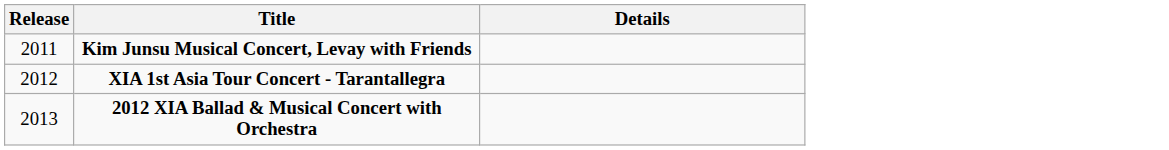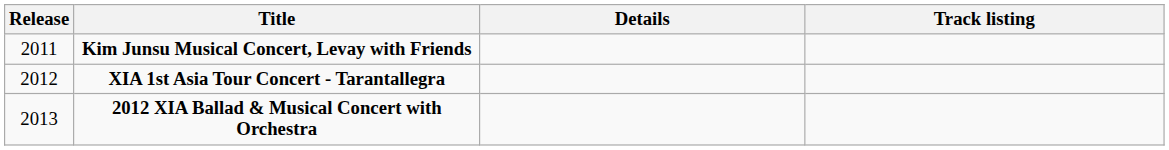 <table class="wikitable">
 <tr>
 <th>Release</th>
 <th width=340px>Title</th>
 <th width=270px>Details</th>
+<th width=300px>Track listing</th>
 </tr>
 <tr>
 <td align="center">2011</td>
 <td align="center"><strong>Kim Junsu Musical Concert, Levay with Friends</strong></td>
+<td style="font-size: 85%;"></td>
 <td style="font-size: 85%;"></td>
 </tr>
 <tr>
 <td align="center">2012</td>
 <td align="center"><strong>XIA 1st Asia Tour Concert - Tarantallegra</strong></td>
 <td style="font-size: 85%;"></td>
+<td style="font-size: 85%;"></td>
 </tr>
 <tr>
 <td align="center">2013</td>
 <td align="center"><strong>2012 XIA Ballad & Musical Concert with Orchestra</strong></td>
 <td style="font-size: 85%;"></td>
+<td style="font-size: 85%;"></td>
 </tr>
 </table>
